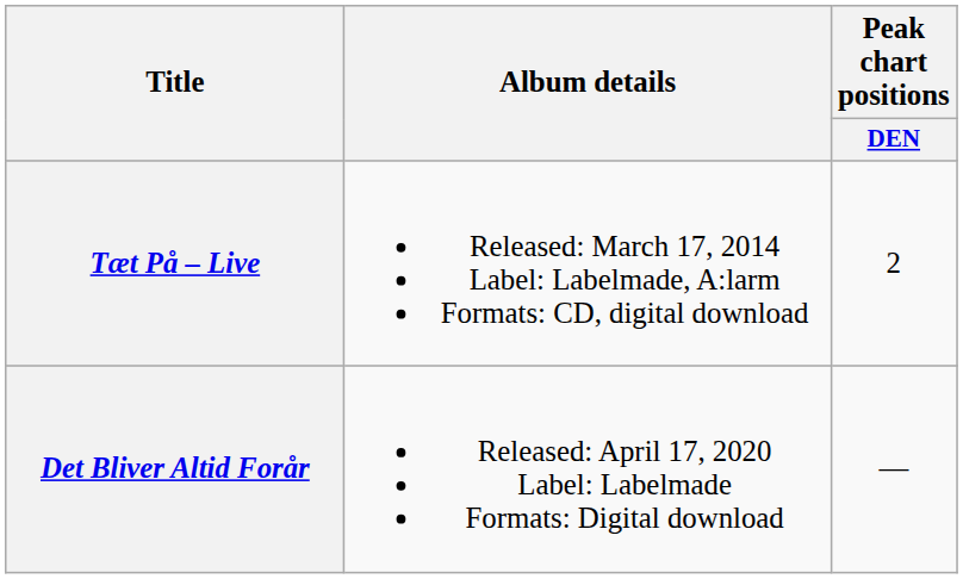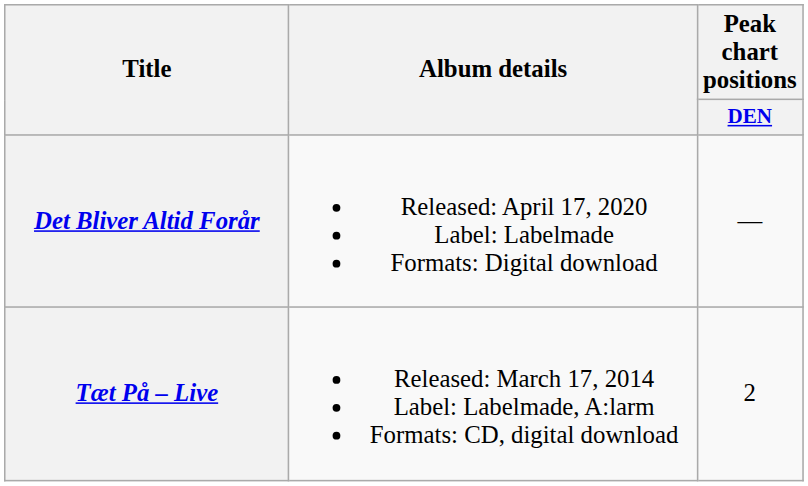 <table class="wikitable plainrowheaders" style="text-align:center;" border="1">
 <tr>
 <th scope="col" rowspan="2" style="width:11em;">Title</th>
 <th scope="col" rowspan="2" style="width:16em;">Album details</th>
 <th scope="col" colspan="1">Peak chart positions</th>
 </tr>
 <tr>
 <th scope="col" style="width:3em;font-size:85%;"><a href='#'>DEN</a><br></th>
 </tr>
 <tr>
+<th scope="row"><em><a href='#'>Det Bliver Altid Forår</a></em></th>
+<td><br><ul><li>Released: April 17, 2020</li><li>Label: Labelmade</li><li>Formats: Digital download</li></ul></td>
+<td>—</td>
+</tr>
+<tr>
 <th scope="row"><em><a href='#'>Tæt På – Live</a></em></th>
 <td><br><ul><li>Released: March 17, 2014</li><li>Label: Labelmade, A:larm</li><li>Formats: CD, digital download</li></ul></td>
 <td>2</td>
 </tr>
-<tr>
-<th scope="row"><em><a href='#'>Det Bliver Altid Forår</a></em></th>
-<td><br><ul><li>Released: April 17, 2020</li><li>Label: Labelmade</li><li>Formats: Digital download</li></ul></td>
-<td>—</td>
-</tr>
 </table>
